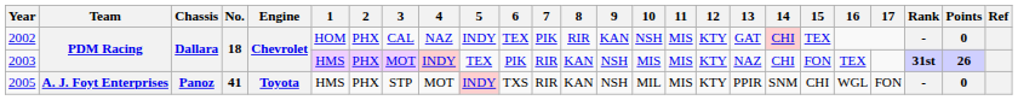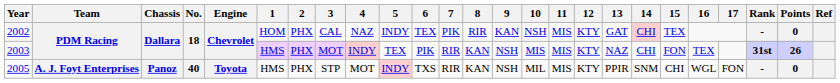 <table class="wikitable" style="text-align:center; font-size:85%">
 <tr>
 <th>Year</th>
 <th>Team</th>
 <th>Chassis</th>
 <th>No.</th>
 <th>Engine</th>
 <th>1</th>
 <th>2</th>
 <th>3</th>
 <th>4</th>
 <th>5</th>
 <th>6</th>
 <th>7</th>
 <th>8</th>
 <th>9</th>
 <th>10</th>
 <th>11</th>
 <th>12</th>
 <th>13</th>
 <th>14</th>
 <th>15</th>
 <th>16</th>
 <th>17</th>
 <th>Rank</th>
 <th>Points</th>
 <th>Ref</th>
 </tr>
 <tr>
 <td rowspan=1><a href='#'>2002</a></td>
 <th rowspan=2 nowrap><a href='#'>PDM Racing</a></th>
 <th rowspan=2><a href='#'>Dallara</a></th>
 <th rowspan=2>18</th>
 <th rowspan=2><a href='#'>Chevrolet</a></th>
 <td><a href='#'>HOM</a></td>
 <td><a href='#'>PHX</a></td>
 <td><a href='#'>CAL</a></td>
 <td><a href='#'>NAZ</a></td>
 <td><a href='#'>INDY</a></td>
 <td><a href='#'>TEX</a></td>
 <td><a href='#'>PIK</a></td>
 <td><a href='#'>RIR</a></td>
 <td><a href='#'>KAN</a></td>
 <td><a href='#'>NSH</a></td>
 <td><a href='#'>MIS</a></td>
 <td><a href='#'>KTY</a></td>
 <td><a href='#'>GAT</a></td>
 <td style="background:#FFCFCF;"><a href='#'>CHI</a><br></td>
 <td><a href='#'>TEX</a></td>
 <td colspan=2></td>
 <th rowspan=1>-</th>
 <th rowspan=1>0</th>
 <th rowspan=1></th>
 </tr>
 <tr>
 <td><a href='#'>2003</a></td>
 <td style="background:#EFCFFF;"><a href='#'>HMS</a><br></td>
 <td style="background:#EFCFFF;"><a href='#'>PHX</a><br></td>
 <td style="background:#EFCFFF;"><a href='#'>MOT</a><br></td>
 <td style="background:#FFCFCF;"><a href='#'>INDY</a><br></td>
 <td><a href='#'>TEX</a></td>
 <td><a href='#'>PIK</a></td>
 <td><a href='#'>RIR</a></td>
 <td><a href='#'>KAN</a></td>
 <td><a href='#'>NSH</a></td>
 <td><a href='#'>MIS</a></td>
 <td><a href='#'>MIS</a></td>
 <td><a href='#'>KTY</a></td>
 <td><a href='#'>NAZ</a></td>
 <td><a href='#'>CHI</a></td>
 <td><a href='#'>FON</a></td>
 <td><a href='#'>TEX</a></td>
 <td></td>
 <th style="background:#CFCFFF;">31st</th>
 <th style="background:#CFCFFF;">26</th>
 <th></th>
 </tr>
 <tr>
 <td><a href='#'>2005</a></td>
 <th nowrap><a href='#'>A. J. Foyt Enterprises</a></th>
 <th><a href='#'>Panoz</a></th>
-<th>41</th>
+<th>40</th>
 <th><a href='#'>Toyota</a></th>
 <td>HMS</td>
 <td>PHX</td>
 <td>STP</td>
 <td>MOT</td>
 <td style="background:#FFCFCF;"><a href='#'>INDY</a><br></td>
 <td>TXS</td>
 <td>RIR</td>
 <td>KAN</td>
 <td>NSH</td>
 <td>MIL</td>
 <td>MIS</td>
 <td>KTY</td>
 <td>PPIR</td>
 <td>SNM</td>
 <td>CHI</td>
 <td>WGL</td>
 <td>FON</td>
 <th>-</th>
 <th>0</th>
 <th></th>
 </tr>
 </table>
